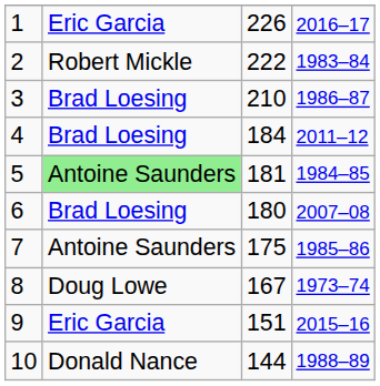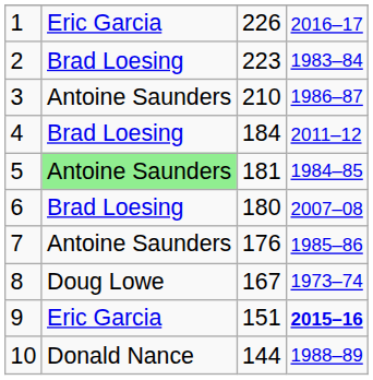 <table class="wikitable">
 <tr>
 </tr>
 <tr>
 <td>1</td>
 <td><a href='#'>Eric Garcia</a></td>
 <td>226</td>
 <td style="font-size:80%;"><a href='#'>2016–17</a></td>
 </tr>
 <tr>
 <td>2</td>
-<td>Robert Mickle</td>
-<td>222</td>
+<td><a href='#'>Brad Loesing</a></td>
+<td>223</td>
 <td style="font-size:80%;"><a href='#'>1983–84</a></td>
 </tr>
 <tr>
 <td>3</td>
-<td><a href='#'>Brad Loesing</a></td>
+<td>Antoine Saunders</td>
 <td>210</td>
 <td style="font-size:80%;"><a href='#'>1986–87</a></td>
 </tr>
 <tr>
 <td>4</td>
 <td><a href='#'>Brad Loesing</a></td>
 <td>184</td>
 <td style="font-size:80%;"><a href='#'>2011–12</a></td>
 </tr>
 <tr>
 <td>5</td>
 <td style="background: lightgreen;">Antoine Saunders</td>
 <td>181</td>
 <td style="font-size:80%;"><a href='#'>1984–85</a></td>
 </tr>
 <tr>
 <td>6</td>
 <td><a href='#'>Brad Loesing</a></td>
 <td>180</td>
 <td style="font-size:80%;"><a href='#'>2007–08</a></td>
 </tr>
 <tr>
 <td>7</td>
 <td>Antoine Saunders</td>
-<td>175</td>
+<td>176</td>
 <td style="font-size:80%;"><a href='#'>1985–86</a></td>
 </tr>
 <tr>
 <td>8</td>
 <td>Doug Lowe</td>
 <td>167</td>
 <td style="font-size:80%;"><a href='#'>1973–74</a></td>
 </tr>
 <tr>
 <td>9</td>
 <td><a href='#'>Eric Garcia</a></td>
 <td>151</td>
-<td style="font-size:80%;"><a href='#'>2015–16</a></td>
+<td style="font-size:80%;"><strong><a href='#'>2015–16</a></strong></td>
 </tr>
 <tr>
 <td>10</td>
 <td>Donald Nance</td>
 <td>144</td>
 <td style="font-size:80%;"><a href='#'>1988–89</a></td>
 </tr>
 </table>
